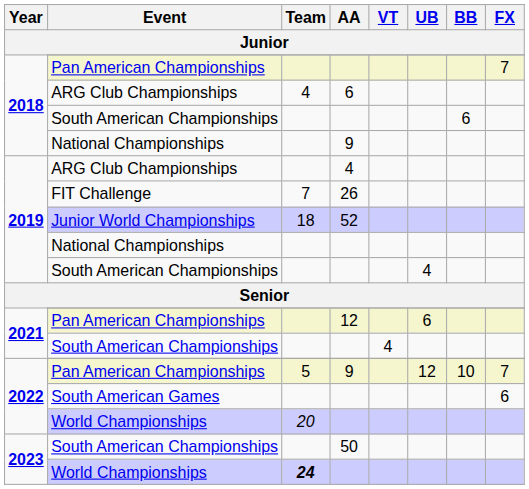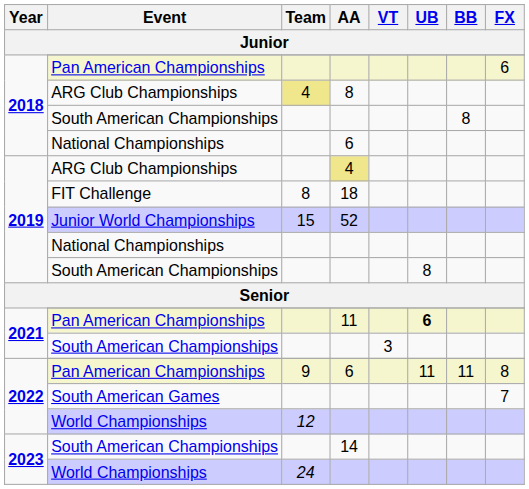 <table class="wikitable" style="text-align:center; font-size:95%;">
 <tr>
 <th align="center">Year</th>
 <th align="center">Event</th>
 <th style="width:30px;">Team</th>
 <th style="width:30px;">AA</th>
 <th style="width:30px;"><a href='#'>VT</a></th>
 <th style="width:30px;"><a href='#'>UB</a></th>
 <th style="width:30px;"><a href='#'>BB</a></th>
 <th style="width:30px;"><a href='#'>FX</a></th>
 </tr>
 <tr>
 <th colspan="8"><strong>Junior</strong></th>
 </tr>
 <tr>
 <td rowspan="5"><strong><a href='#'>2018</a></strong></td>
 </tr>
 <tr bgcolor=#F5F6CE>
 <td align=left><a href='#'>Pan American Championships</a></td>
 <td></td>
 <td></td>
 <td></td>
 <td></td>
 <td></td>
-<td>7</td>
+<td>6</td>
 </tr>
 <tr>
 <td align=left>ARG Club Championships</td>
-<td>4</td>
-<td>6</td>
+<td style="background: khaki;">4</td>
+<td>8</td>
 <td></td>
 <td></td>
 <td></td>
 <td></td>
 </tr>
 <tr>
 <td align=left>South American Championships</td>
 <td></td>
 <td></td>
 <td></td>
 <td></td>
-<td>6</td>
+<td>8</td>
 <td></td>
 </tr>
 <tr>
 <td align=left>National Championships</td>
 <td></td>
-<td>9</td>
+<td>6</td>
 <td></td>
 <td></td>
 <td></td>
 <td></td>
 </tr>
 <tr>
 <td rowspan="5"><strong><a href='#'>2019</a></strong></td>
 <td align=left>ARG Club Championships</td>
 <td></td>
-<td>4</td>
+<td style="background: khaki;">4</td>
 <td></td>
 <td></td>
 <td></td>
 <td></td>
 </tr>
 <tr>
 <td align=left>FIT Challenge</td>
-<td>7</td>
-<td>26</td>
+<td>8</td>
+<td>18</td>
 <td></td>
 <td></td>
 <td></td>
 <td></td>
 </tr>
 <tr bgcolor=#CCCCFF>
 <td align=left><a href='#'>Junior World Championships</a></td>
-<td>18</td>
+<td>15</td>
 <td>52</td>
 <td></td>
 <td></td>
 <td></td>
 <td></td>
 </tr>
 <tr>
 <td align=left>National Championships</td>
 <td></td>
 <td></td>
 <td></td>
 <td></td>
 <td></td>
 <td></td>
 </tr>
 <tr>
 <td align=left>South American Championships</td>
 <td></td>
 <td></td>
 <td></td>
-<td>4</td>
+<td>8</td>
 <td></td>
 <td></td>
 </tr>
 <tr>
 <th colspan="8"><strong>Senior</strong></th>
 </tr>
 <tr>
 <td rowspan="3"><strong><a href='#'>2021</a></strong></td>
 </tr>
 <tr bgcolor=#F5F6CE>
 <td align=left><a href='#'>Pan American Championships</a></td>
 <td></td>
-<td>12</td>
+<td>11</td>
 <td></td>
-<td>6</td>
+<td><strong>6</strong></td>
 <td></td>
 <td></td>
 </tr>
 <tr>
 <td align=left><a href='#'>South American Championships</a></td>
 <td></td>
 <td></td>
-<td>4</td>
+<td>3</td>
 <td></td>
 <td></td>
 <td></td>
 </tr>
 <tr>
 <td rowspan="4"><strong><a href='#'>2022</a></strong></td>
 </tr>
 <tr bgcolor=#F5F6CE>
 <td align=left><a href='#'>Pan American Championships</a></td>
-<td>5</td>
 <td>9</td>
+<td>6</td>
 <td></td>
-<td>12</td>
-<td>10</td>
-<td>7</td>
+<td>11</td>
+<td>11</td>
+<td>8</td>
 </tr>
 <tr>
 <td align=left><a href='#'>South American Games</a></td>
 <td></td>
 <td></td>
 <td></td>
 <td></td>
 <td></td>
-<td>6</td>
+<td>7</td>
 </tr>
 <tr bgcolor=#CCCCFF>
 <td align=left><a href='#'>World Championships</a></td>
-<td><em>20</em></td>
+<td><em>12</em></td>
 <td></td>
 <td></td>
 <td></td>
 <td></td>
 <td></td>
 </tr>
 <tr>
 <td rowspan="2"><strong><a href='#'>2023</a></strong></td>
 <td align=left><a href='#'>South American Championships</a></td>
 <td></td>
-<td>50</td>
+<td>14</td>
 <td></td>
 <td></td>
 <td></td>
 <td></td>
 </tr>
 <tr bgcolor=#CCCCFF>
 <td align=left><a href='#'>World Championships</a></td>
-<td><strong><em>24</em></strong></td>
+<td><em>24</em></td>
 <td></td>
 <td></td>
 <td></td>
 <td></td>
 <td></td>
 </tr>
 </table>
